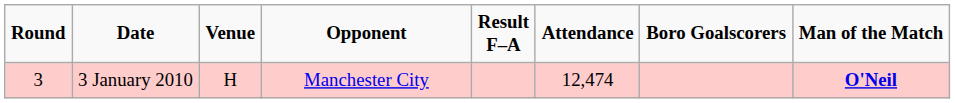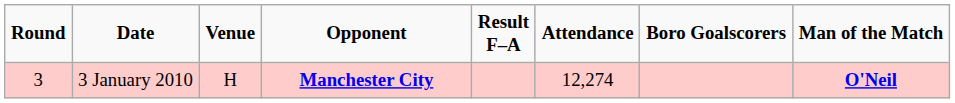 <table border="2" cellpadding="4" cellspacing="0" style="text-align:center; background: #f9f9f9; border: 1px #aaa solid; border-collapse: collapse; font-size: smaller;">
 <tr>
 <th>Round</th>
 <th>Date</th>
 <th>Venue</th>
 <th width="140px">Opponent</th>
 <th>Result<br>F–A</th>
 <th>Attendance</th>
 <th>Boro Goalscorers</th>
 <th>Man of the Match</th>
 </tr>
 <tr bgcolor=#FFCCCC>
 <td>3</td>
 <td>3 January 2010</td>
 <td>H</td>
-<td><a href='#'>Manchester City</a></td>
+<td><strong><a href='#'>Manchester City</a></strong></td>
 <td></td>
-<td>12,474</td>
+<td>12,274</td>
 <td></td>
 <td><strong><a href='#'>O'Neil</a></strong></td>
 </tr>
 </table>
